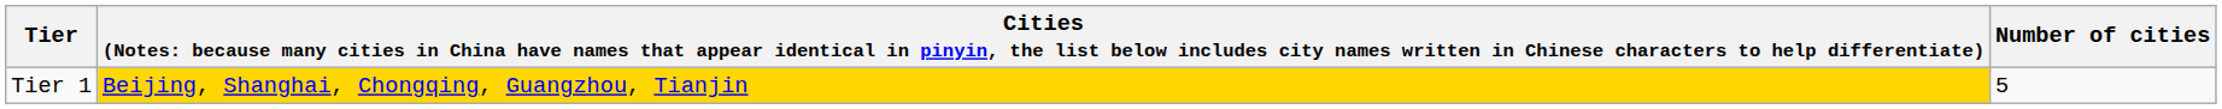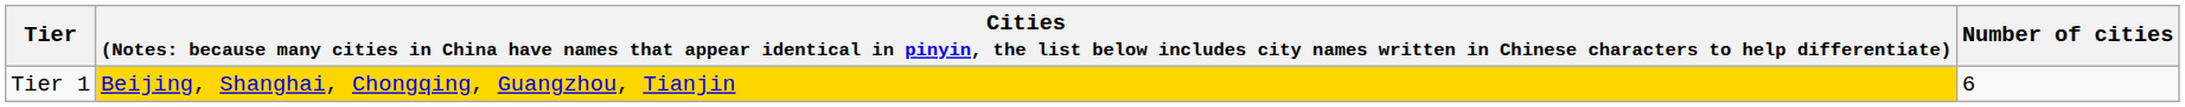 <table class="wikitable">
 <tr>
 <th>Tier</th>
 <th>Cities<br><small>(Notes: because many cities in China have names that appear identical in <a href='#'>pinyin</a>, the list below includes city names written in Chinese characters to help differentiate)</small></th>
 <th>Number of cities</th>
 </tr>
 <tr>
 <td>Tier 1</td>
 <td style="background: gold;"><a href='#'>Beijing</a>, <a href='#'>Shanghai</a>, <a href='#'>Chongqing</a>, <a href='#'>Guangzhou</a>, <a href='#'>Tianjin</a><br></td>
-<td>5</td>
+<td>6</td>
 </tr>
 </table>
